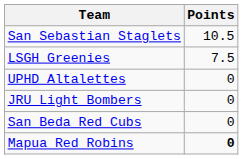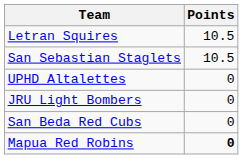 <table class=wikitable>
 <tr>
 <th>Team</th>
 <th>Points</th>
 </tr>
 <tr>
-<td> <a href='#'>San Sebastian Staglets</a></td>
+<td> <a href='#'>Letran Squires</a></td>
 <td align=right>10.5</td>
 </tr>
 <tr>
-<td> <a href='#'>LSGH Greenies</a></td>
-<td align=right>7.5</td>
+<td> <a href='#'>San Sebastian Staglets</a></td>
+<td align=right>10.5</td>
 </tr>
 <tr>
 <td> <a href='#'>UPHD Altalettes</a></td>
 <td align=right>0</td>
 </tr>
 <tr>
 <td> <a href='#'>JRU Light Bombers</a></td>
 <td align=right>0</td>
 </tr>
 <tr>
 <td> <a href='#'>San Beda Red Cubs</a></td>
 <td align=right>0</td>
 </tr>
 <tr>
 <td> <a href='#'>Mapua Red Robins</a></td>
 <td align=right><strong>0</strong></td>
 </tr>
 </table>
